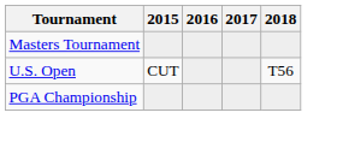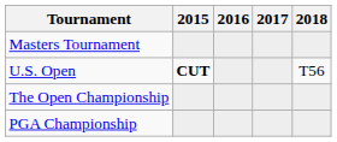 <table class="wikitable" style="font-size:95%;text-align:center;">
 <tr>
 <th>Tournament</th>
 <th>2015</th>
 <th>2016</th>
 <th>2017</th>
 <th>2018</th>
 </tr>
 <tr>
 <td align=left><a href='#'>Masters Tournament</a></td>
 <td style="background:#eeeeee;"></td>
 <td style="background:#eeeeee;"></td>
 <td style="background:#eeeeee;"></td>
 <td style="background:#eeeeee;"></td>
 </tr>
 <tr>
 <td align=left><a href='#'>U.S. Open</a></td>
-<td>CUT</td>
+<td><strong>CUT</strong></td>
 <td style="background:#eeeeee;"></td>
 <td style="background:#eeeeee;"></td>
 <td>T56</td>
+</tr>
+<tr>
+<td align=left><a href='#'>The Open Championship</a></td>
+<td style="background:#eeeeee;"></td>
+<td style="background:#eeeeee;"></td>
+<td style="background:#eeeeee;"></td>
+<td style="background:#eeeeee;"></td>
 </tr>
 <tr>
 <td align=left><a href='#'>PGA Championship</a></td>
 <td style="background:#eeeeee;"></td>
 <td style="background:#eeeeee;"></td>
 <td style="background:#eeeeee;"></td>
 <td style="background:#eeeeee;"></td>
 </tr>
 </table>
